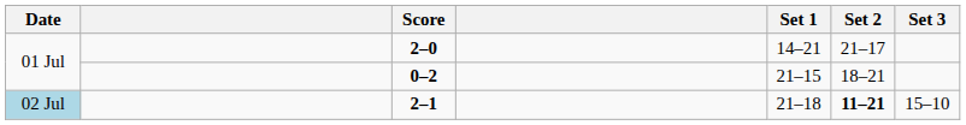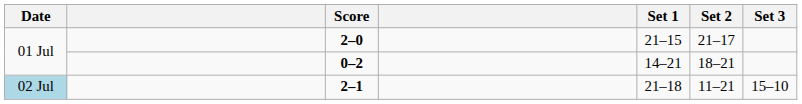 <table class="wikitable" style="text-align: center;">
 <tr>
 <th width="60">Date</th>
 <th align="right" width="270"></th>
 <th width="50">Score</th>
 <th align="left" width="270"></th>
 <th width="50">Set 1</th>
 <th width="50">Set 2</th>
 <th width="50">Set 3</th>
 </tr>
 <tr>
 <td rowspan=2>01 Jul</td>
 <td align=left><strong></strong></td>
 <td align=center><strong>2–0</strong></td>
 <td align=left></td>
-<td>14–21</td>
+<td>21–15</td>
 <td>21–17</td>
 <td></td>
 </tr>
 <tr>
 <td align=left></td>
 <td align=center><strong>0–2</strong></td>
 <td align=left><strong></strong></td>
-<td>21–15</td>
+<td>14–21</td>
 <td>18–21</td>
 <td></td>
 </tr>
 <tr>
 <td style="background: lightblue;">02 Jul</td>
 <td align=left><strong></strong></td>
 <td align=center><strong>2–1</strong></td>
 <td align=left></td>
 <td>21–18</td>
-<td><strong>11–21</strong></td>
+<td>11–21</td>
 <td>15–10</td>
 </tr>
 </table>
